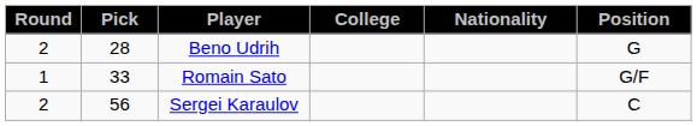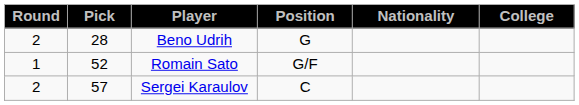 <table class="wikitable sortable sortable">
 <tr>
 <th style="background:#000000; color:#c0c0c0" width="10%">Round</th>
 <th style="background:#000000; color:#c0c0c0" width="10%">Pick</th>
 <th style="background:#000000; color:#c0c0c0" width="20%">Player</th>
+<th style="background:#000000; color:#c0c0c0" width="15%">Position</th>
+<th style="background:#000000; color:#c0c0c0" width="20%">Nationality</th>
 <th style="background:#000000; color:#c0c0c0" width="15%">College</th>
-<th style="background:#000000; color:#c0c0c0" width="20%">Nationality</th>
-<th style="background:#000000; color:#c0c0c0" width="15%">Position</th>
 </tr>
 <tr style="text-align: center">
 <td>2</td>
 <td>28</td>
 <td><a href='#'>Beno Udrih</a></td>
+<td>G</td>
 <td></td>
 <td></td>
-<td>G</td>
 </tr>
 <tr style="text-align: center">
 <td>1</td>
-<td>33</td>
+<td>52</td>
 <td><a href='#'>Romain Sato</a></td>
+<td>G/F</td>
 <td></td>
 <td></td>
-<td>G/F</td>
 </tr>
 <tr style="text-align: center">
 <td>2</td>
-<td>56</td>
+<td>57</td>
 <td><a href='#'>Sergei Karaulov</a></td>
+<td>C</td>
 <td></td>
 <td></td>
-<td>C</td>
 </tr>
 </table>
